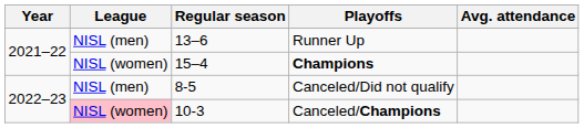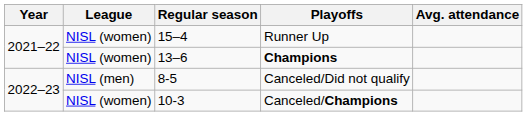 <table class="wikitable">
 <tr>
 <th>Year</th>
 <th>League</th>
 <th>Regular season</th>
 <th>Playoffs</th>
 <th>Avg. attendance</th>
 </tr>
 <tr>
 <td rowspan="2">2021–22</td>
-<td><a href='#'>NISL</a> (men)</td>
-<td>13–6</td>
+<td><a href='#'>NISL</a> (women)</td>
+<td>15–4</td>
 <td>Runner Up</td>
 <td></td>
 </tr>
 <tr>
 <td><a href='#'>NISL</a> (women)</td>
-<td>15–4</td>
+<td>13–6</td>
 <td><strong>Champions</strong></td>
 <td></td>
 </tr>
 <tr>
 <td rowspan="2">2022–23</td>
 <td><a href='#'>NISL</a> (men)</td>
 <td>8-5</td>
 <td>Canceled/Did not qualify</td>
 <td></td>
 </tr>
 <tr>
-<td style="background: pink;"><a href='#'>NISL</a> (women)</td>
+<td><a href='#'>NISL</a> (women)</td>
 <td>10-3</td>
 <td>Canceled/<strong>Champions</strong></td>
 <td></td>
 </tr>
 </table>
